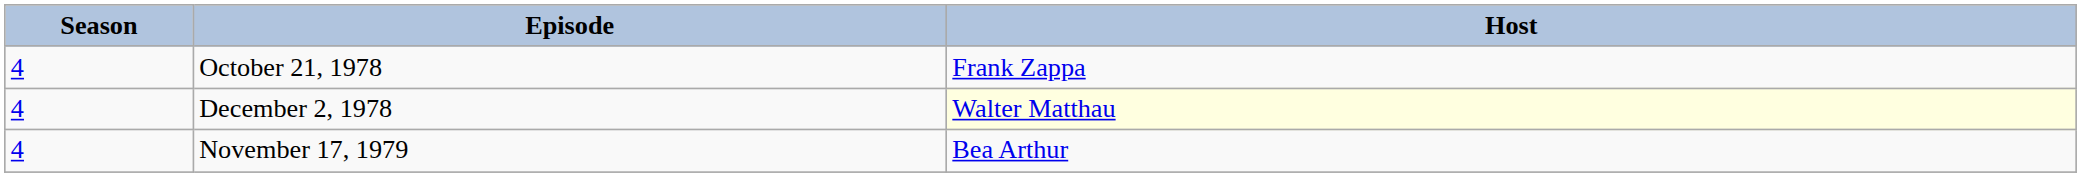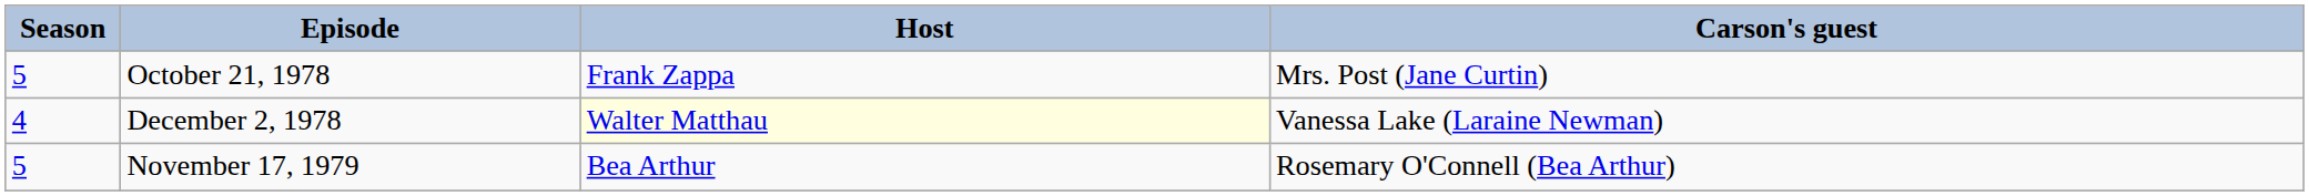 <table class="wikitable" style="width:100%;">
 <tr>
 <th style="background:#B0C4DE;" width="5%">Season</th>
 <th style="background:#B0C4DE;" width="20%">Episode</th>
 <th style="background:#B0C4DE;" width="30%">Host</th>
+<th style="background:#B0C4DE;" width="45%">Carson's guest</th>
 </tr>
 <tr>
-<td><a href='#'>4</a></td>
+<td><a href='#'>5</a></td>
 <td>October 21, 1978</td>
 <td><a href='#'>Frank Zappa</a></td>
+<td>Mrs. Post (<a href='#'>Jane Curtin</a>)</td>
 </tr>
 <tr>
 <td><a href='#'>4</a></td>
 <td>December 2, 1978</td>
 <td style="background: lightyellow;"><a href='#'>Walter Matthau</a></td>
+<td>Vanessa Lake (<a href='#'>Laraine Newman</a>)</td>
 </tr>
 <tr>
-<td><a href='#'>4</a></td>
+<td><a href='#'>5</a></td>
 <td>November 17, 1979</td>
 <td><a href='#'>Bea Arthur</a></td>
+<td>Rosemary O'Connell (<a href='#'>Bea Arthur</a>)</td>
 </tr>
 </table>
